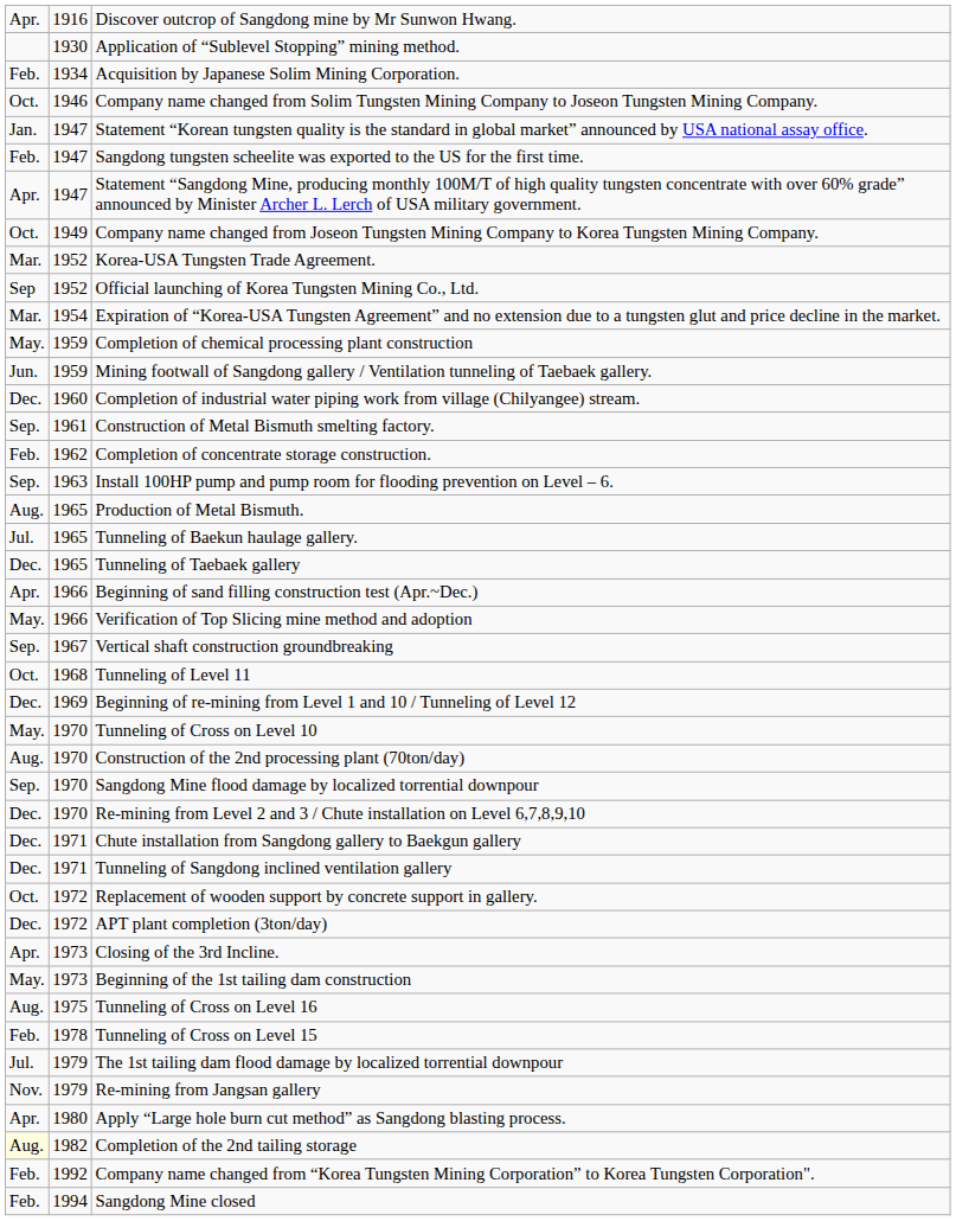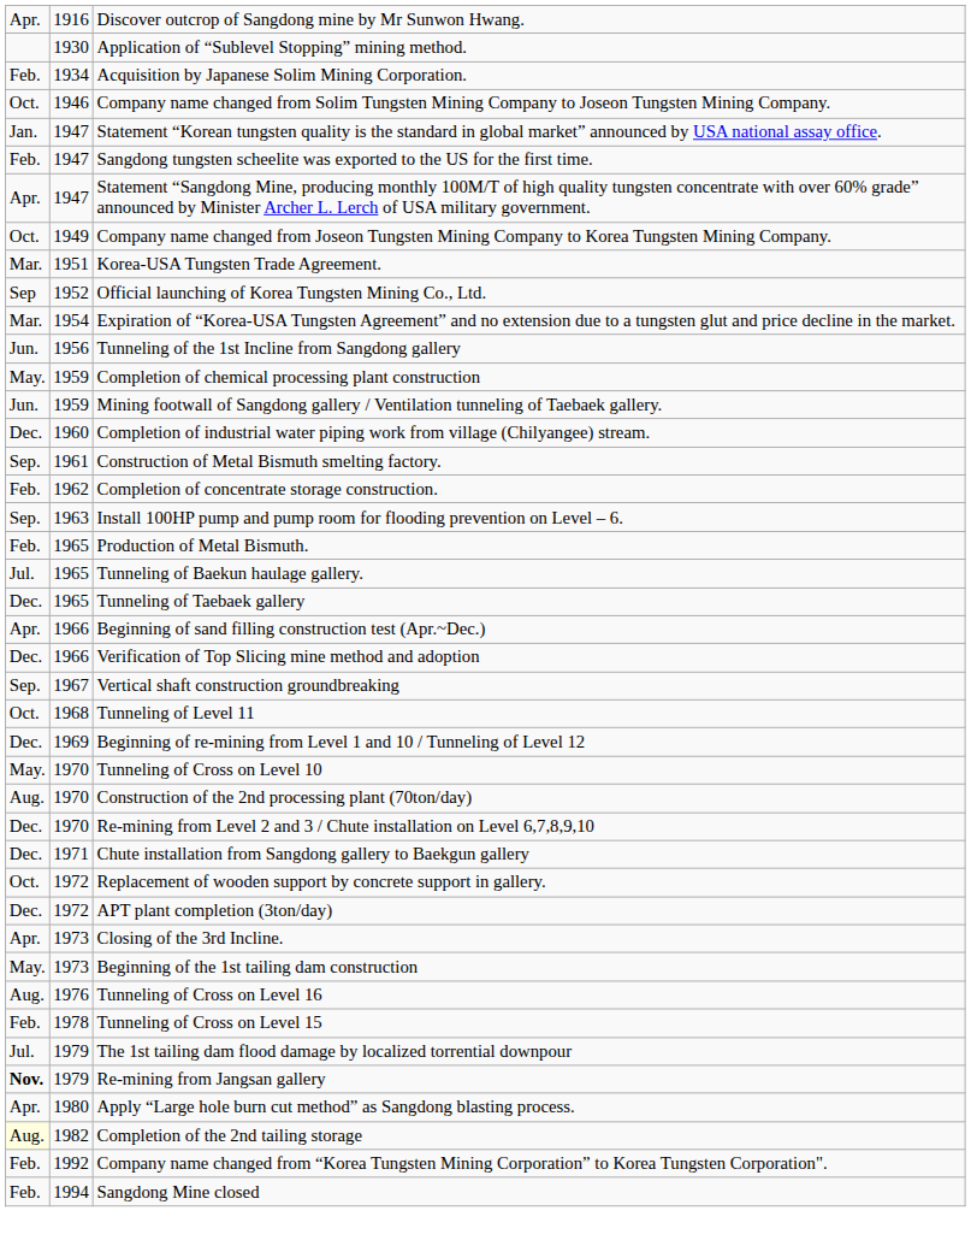 <table class="wikitable">
 <tr>
 <td>Apr.</td>
 <td>1916</td>
 <td>Discover outcrop of Sangdong mine by Mr Sunwon Hwang.</td>
 </tr>
 <tr>
 <td></td>
 <td>1930</td>
 <td>Application of “Sublevel Stopping” mining method.</td>
 </tr>
 <tr>
 <td>Feb.</td>
 <td>1934</td>
 <td>Acquisition by Japanese Solim Mining Corporation.</td>
 </tr>
 <tr>
 <td>Oct.</td>
 <td>1946</td>
 <td>Company name changed from Solim Tungsten Mining Company to Joseon Tungsten Mining Company.</td>
 </tr>
 <tr>
 <td>Jan.</td>
 <td>1947</td>
 <td>Statement “Korean tungsten quality is the standard in  global market” announced by <a href='#'>USA national assay office</a>.</td>
 </tr>
 <tr>
 <td>Feb.</td>
 <td>1947</td>
 <td>Sangdong tungsten scheelite was exported to the US for  the first time.</td>
 </tr>
 <tr>
 <td>Apr.</td>
 <td>1947</td>
 <td>Statement “Sangdong Mine, producing monthly 100M/T of  high quality tungsten concentrate with over 60% grade” announced by Minister <a href='#'>Archer L. Lerch</a> of USA military government.</td>
 </tr>
 <tr>
 <td>Oct.</td>
 <td>1949</td>
 <td>Company name changed from Joseon Tungsten Mining  Company to Korea Tungsten Mining Company.</td>
 </tr>
 <tr>
 <td>Mar.</td>
-<td>1952</td>
+<td>1951</td>
 <td>Korea-USA Tungsten Trade Agreement.</td>
 </tr>
 <tr>
 <td>Sep</td>
 <td>1952</td>
 <td>Official launching of Korea Tungsten Mining Co., Ltd.</td>
 </tr>
 <tr>
 <td>Mar.</td>
 <td>1954</td>
 <td>Expiration of “Korea-USA Tungsten Agreement” and no  extension due to a tungsten glut and price decline in the market.</td>
+</tr>
+<tr>
+<td>Jun.</td>
+<td>1956</td>
+<td>Tunneling of the 1st Incline from Sangdong  gallery</td>
 </tr>
 <tr>
 <td>May.</td>
 <td>1959</td>
 <td>Completion of chemical processing plant construction</td>
 </tr>
 <tr>
 <td>Jun.</td>
 <td>1959</td>
 <td>Mining footwall of Sangdong gallery / Ventilation  tunneling of Taebaek gallery.</td>
 </tr>
 <tr>
 <td>Dec.</td>
 <td>1960</td>
 <td>Completion of industrial water piping work from village  (Chilyangee) stream.</td>
 </tr>
 <tr>
 <td>Sep.</td>
 <td>1961</td>
 <td>Construction of Metal Bismuth smelting factory.</td>
 </tr>
 <tr>
 <td>Feb.</td>
 <td>1962</td>
 <td>Completion of concentrate storage construction.</td>
 </tr>
 <tr>
 <td>Sep.</td>
 <td>1963</td>
 <td>Install 100HP pump and pump room for flooding  prevention on Level – 6.</td>
 </tr>
 <tr>
-<td>Aug.</td>
+<td>Feb.</td>
 <td>1965</td>
 <td>Production of Metal Bismuth.</td>
 </tr>
 <tr>
 <td>Jul.</td>
 <td>1965</td>
 <td>Tunneling of Baekun haulage gallery.</td>
 </tr>
 <tr>
 <td>Dec.</td>
 <td>1965</td>
 <td>Tunneling of Taebaek gallery</td>
 </tr>
 <tr>
 <td>Apr.</td>
 <td>1966</td>
 <td>Beginning of sand filling construction test (Apr.~Dec.)</td>
 </tr>
 <tr>
-<td>May.</td>
+<td>Dec.</td>
 <td>1966</td>
 <td>Verification of Top Slicing mine method and adoption</td>
 </tr>
 <tr>
 <td>Sep.</td>
 <td>1967</td>
 <td>Vertical shaft construction groundbreaking</td>
 </tr>
 <tr>
 <td>Oct.</td>
 <td>1968</td>
 <td>Tunneling of Level 11</td>
 </tr>
 <tr>
 <td>Dec.</td>
 <td>1969</td>
 <td>Beginning of re-mining from Level 1 and 10 / Tunneling  of Level 12</td>
 </tr>
 <tr>
 <td>May.</td>
 <td>1970</td>
 <td>Tunneling of Cross on Level 10</td>
 </tr>
 <tr>
 <td>Aug.</td>
 <td>1970</td>
 <td>Construction of the 2nd processing plant  (70ton/day)</td>
 </tr>
 <tr>
-<td>Sep.</td>
-<td>1970</td>
-<td>Sangdong Mine flood damage by localized torrential  downpour</td>
-</tr>
-<tr>
 <td>Dec.</td>
 <td>1970</td>
 <td>Re-mining from Level 2 and 3 / Chute installation on  Level 6,7,8,9,10</td>
 </tr>
 <tr>
 <td>Dec.</td>
 <td>1971</td>
 <td>Chute installation from Sangdong gallery to Baekgun  gallery</td>
-</tr>
-<tr>
-<td>Dec.</td>
-<td>1971</td>
-<td>Tunneling of Sangdong inclined ventilation gallery</td>
 </tr>
 <tr>
 <td>Oct.</td>
 <td>1972</td>
 <td>Replacement of wooden support by concrete support in  gallery.</td>
 </tr>
 <tr>
 <td>Dec.</td>
 <td>1972</td>
 <td>APT plant completion (3ton/day)</td>
 </tr>
 <tr>
 <td>Apr.</td>
 <td>1973</td>
 <td>Closing of the 3rd Incline.</td>
 </tr>
 <tr>
 <td>May.</td>
 <td>1973</td>
 <td>Beginning of the 1st tailing dam  construction</td>
 </tr>
 <tr>
 <td>Aug.</td>
-<td>1975</td>
+<td>1976</td>
 <td>Tunneling of Cross on Level 16</td>
 </tr>
 <tr>
 <td>Feb.</td>
 <td>1978</td>
 <td>Tunneling of Cross on Level 15</td>
 </tr>
 <tr>
 <td>Jul.</td>
 <td>1979</td>
 <td>The 1st tailing dam flood damage by  localized torrential downpour</td>
 </tr>
 <tr>
-<td>Nov.</td>
+<td><strong>Nov.</strong></td>
 <td>1979</td>
 <td>Re-mining from Jangsan gallery</td>
 </tr>
 <tr>
 <td>Apr.</td>
 <td>1980</td>
 <td>Apply “Large hole burn cut method” as Sangdong blasting  process.</td>
 </tr>
 <tr>
 <td style="background: lightyellow;">Aug.</td>
 <td>1982</td>
 <td>Completion of the 2nd tailing storage</td>
 </tr>
 <tr>
 <td>Feb.</td>
 <td>1992</td>
 <td>Company name changed from “Korea Tungsten Mining Corporation” to Korea Tungsten Corporation".</td>
 </tr>
 <tr>
 <td>Feb.</td>
 <td>1994</td>
 <td>Sangdong Mine closed</td>
 </tr>
 </table>
